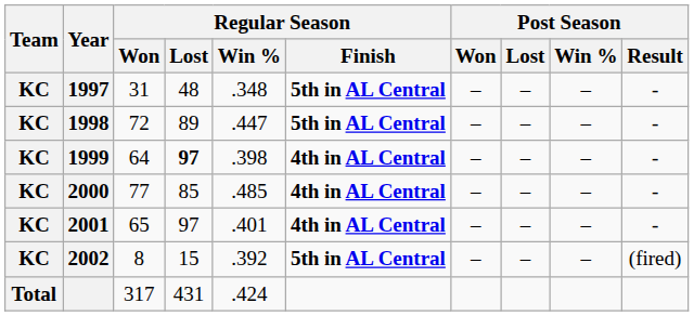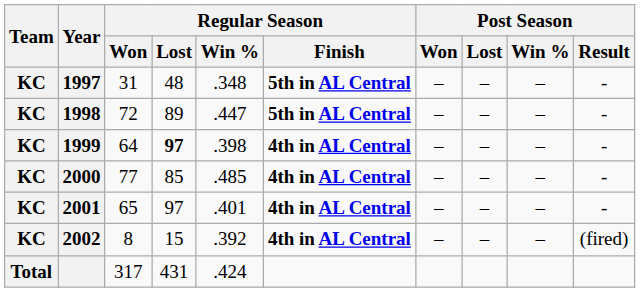 <table class="wikitable" style="font-size: 95%; text-align:center;">
 <tr>
 <th rowspan="2">Team</th>
 <th rowspan="2">Year</th>
 <th colspan="4">Regular Season</th>
 <th colspan="4">Post Season</th>
 </tr>
 <tr>
 <th>Won</th>
 <th>Lost</th>
 <th>Win %</th>
 <th>Finish</th>
 <th>Won</th>
 <th>Lost</th>
 <th>Win %</th>
 <th>Result</th>
 </tr>
 <tr>
 <th>KC</th>
 <th>1997</th>
 <td>31</td>
 <td>48</td>
 <td>.348</td>
 <td><strong>5th in <a href='#'>AL Central</a></strong></td>
 <td>–</td>
 <td>–</td>
 <td>–</td>
 <td>-</td>
 </tr>
 <tr>
 <th>KC</th>
 <th>1998</th>
 <td>72</td>
 <td>89</td>
 <td>.447</td>
 <td><strong>5th in <a href='#'>AL Central</a></strong></td>
 <td>–</td>
 <td>–</td>
 <td>–</td>
 <td>-</td>
 </tr>
 <tr>
 <th>KC</th>
 <th>1999</th>
 <td>64</td>
 <td><strong>97</strong></td>
 <td>.398</td>
 <td><strong>4th in <a href='#'>AL Central</a></strong></td>
 <td>–</td>
 <td>–</td>
 <td>–</td>
 <td>-</td>
 </tr>
 <tr>
 <th>KC</th>
 <th>2000</th>
 <td>77</td>
 <td>85</td>
 <td>.485</td>
 <td><strong>4th in <a href='#'>AL Central</a></strong></td>
 <td>–</td>
 <td>–</td>
 <td>–</td>
 <td>-</td>
 </tr>
 <tr>
 <th>KC</th>
 <th>2001</th>
 <td>65</td>
 <td>97</td>
 <td>.401</td>
 <td><strong>4th in <a href='#'>AL Central</a></strong></td>
 <td>–</td>
 <td>–</td>
 <td>–</td>
 <td>-</td>
 </tr>
 <tr>
 <th>KC</th>
 <th>2002</th>
 <td>8</td>
 <td>15</td>
 <td>.392</td>
-<td><strong>5th in <a href='#'>AL Central</a></strong></td>
+<td><strong>4th in <a href='#'>AL Central</a></strong></td>
 <td>–</td>
 <td>–</td>
 <td>–</td>
 <td>(fired)</td>
 </tr>
 <tr>
 <th><strong>Total</strong></th>
 <th></th>
 <td>317</td>
 <td>431</td>
 <td>.424</td>
 <td></td>
 <td></td>
 <td></td>
 <td></td>
 <td></td>
 </tr>
 </table>
